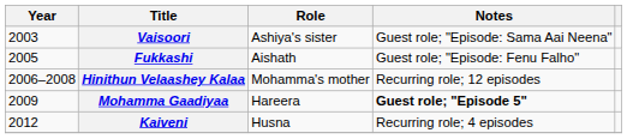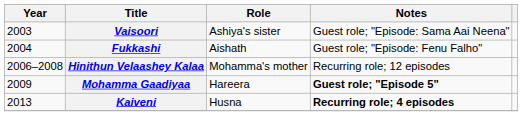 <table class="wikitable sortable plainrowheaders">
 <tr style="background:#ccc; text-align:center;">
 <th scope="col">Year</th>
 <th scope="col">Title</th>
 <th scope="col">Role</th>
 <th scope="col">Notes</th>
 <th scope="col" class="unsortable"></th>
 </tr>
 <tr>
 <td>2003</td>
 <th scope="row"><em><a href='#'>Vaisoori</a></em></th>
 <td>Ashiya's sister</td>
 <td>Guest role; "Episode: Sama Aai Neena"</td>
 <td style="text-align: center;"></td>
 </tr>
 <tr>
-<td>2005</td>
+<td>2004</td>
 <th scope="row"><em><a href='#'>Fukkashi</a></em></th>
 <td>Aishath</td>
 <td>Guest role; "Episode: Fenu Falho"</td>
 <td style="text-align: center;"></td>
 </tr>
 <tr>
 <td>2006–2008</td>
 <th scope="row"><em><a href='#'>Hinithun Velaashey Kalaa</a></em></th>
 <td>Mohamma's mother</td>
 <td>Recurring role; 12 episodes</td>
 <td style="text-align: center;"></td>
 </tr>
 <tr>
 <td>2009</td>
 <th scope="row"><em><a href='#'>Mohamma Gaadiyaa</a></em></th>
 <td>Hareera</td>
 <td><strong>Guest role; "Episode 5"</strong></td>
 <td style="text-align: center;"></td>
 </tr>
 <tr>
-<td>2012</td>
+<td>2013</td>
 <th scope="row"><em><a href='#'>Kaiveni</a></em></th>
 <td>Husna</td>
-<td>Recurring role; 4 episodes</td>
+<td><strong>Recurring role; 4 episodes</strong></td>
 <td style="text-align: center;"></td>
 </tr>
 <tr>
 </tr>
 </table>
